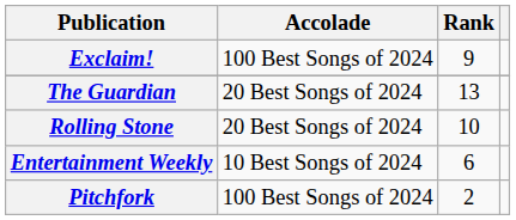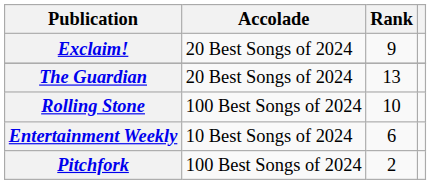 <table class="wikitable sortable plainrowheaders">
 <tr>
 <th scope="col">Publication</th>
 <th scope="col">Accolade</th>
 <th scope="col">Rank</th>
 <th class="unsortable" scope="col"></th>
 </tr>
 <tr>
 <th scope="row"><em><a href='#'>Exclaim!</a></em></th>
-<td>100 Best Songs of 2024</td>
+<td>20 Best Songs of 2024</td>
 <td style="text-align: center;">9</td>
 <td style="text-align: center;"></td>
 </tr>
 <tr>
 </tr>
 <tr>
 <th scope="row"><em><a href='#'>The Guardian</a></em></th>
 <td>20 Best Songs of 2024</td>
 <td style="text-align: center;">13</td>
 <td style="text-align: center;"></td>
 </tr>
 <tr>
 <th scope="row"><em><a href='#'>Rolling Stone</a></em></th>
-<td>20 Best Songs of 2024</td>
+<td>100 Best Songs of 2024</td>
 <td style="text-align: center;">10</td>
 <td style="text-align: center;"></td>
 </tr>
 <tr>
 <th scope="row"><em><a href='#'>Entertainment Weekly</a></em></th>
 <td>10 Best Songs of 2024</td>
 <td style="text-align: center;">6</td>
 <td style="text-align: center;"></td>
 </tr>
 <tr>
 <th scope="row"><em><a href='#'>Pitchfork</a></em></th>
 <td>100 Best Songs of 2024</td>
 <td style="text-align: center;">2</td>
 <td style="text-align: center;"></td>
 </tr>
 </table>
